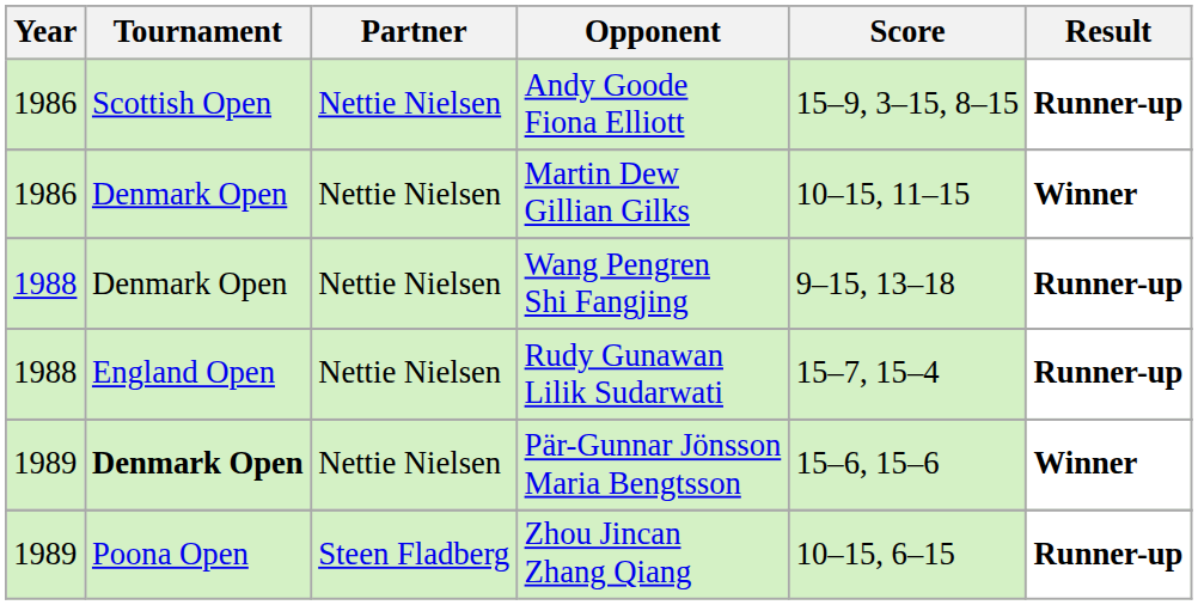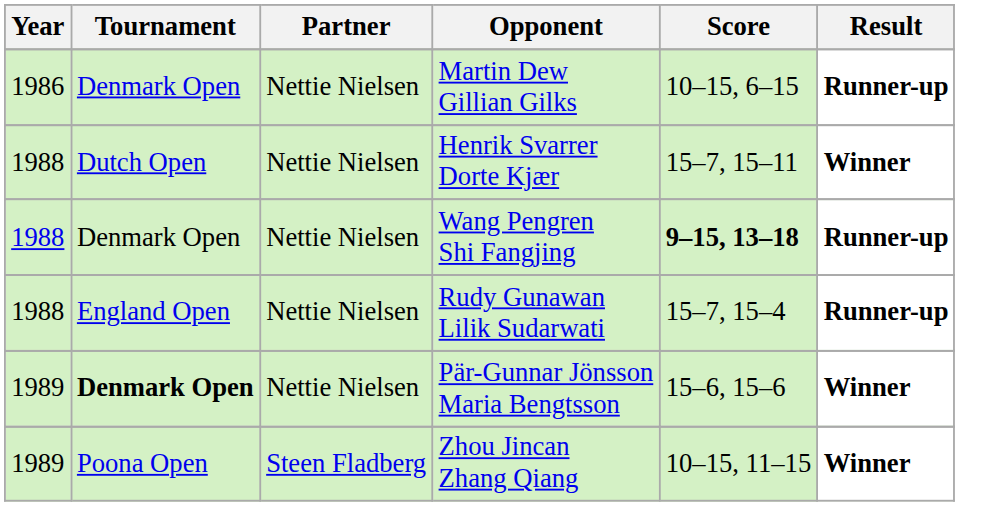 <table class="sortable wikitable" style="font-size: 90%;">
 <tr>
 <th>Year</th>
 <th>Tournament</th>
 <th>Partner</th>
 <th>Opponent</th>
 <th>Score</th>
 <th>Result</th>
 </tr>
-<tr style="background:#D4F1C5">
-<td align="center">1986</td>
-<td align="left"><a href='#'>Scottish Open</a></td>
-<td align="left"> <a href='#'>Nettie Nielsen</a></td>
-<td align="left"> <a href='#'>Andy Goode</a><br>  <a href='#'>Fiona Elliott</a></td>
-<td align="left">15–9, 3–15, 8–15</td>
-<td style="text-align:left; background:white"> <strong>Runner-up</strong></td>
-</tr>
 <tr>
 </tr>
 <tr style="background:#D4F1C5">
 <td align="center">1986</td>
 <td align="left"><a href='#'>Denmark Open</a></td>
 <td align="left"> Nettie Nielsen</td>
 <td align="left"> <a href='#'>Martin Dew</a><br>  <a href='#'>Gillian Gilks</a></td>
-<td align="left">10–15, 11–15</td>
-<td style="text-align:left; background:white"> <strong>Winner</strong></td>
+<td align="left">10–15, 6–15</td>
+<td style="text-align:left; background:white"> <strong>Runner-up</strong></td>
 </tr>
 <tr>
+</tr>
+<tr style="background:#D4F1C5">
+<td align="center">1988</td>
+<td align="left"><a href='#'>Dutch Open</a></td>
+<td align="left"> Nettie Nielsen</td>
+<td align="left"> <a href='#'>Henrik Svarrer</a><br>  <a href='#'>Dorte Kjær</a></td>
+<td align="left">15–7, 15–11</td>
+<td style="text-align:left; background:white"> <strong>Winner</strong></td>
 </tr>
 <tr>
 </tr>
 <tr style="background:#D4F1C5">
 <td align="center"><a href='#'>1988</a></td>
 <td align="left">Denmark Open</td>
 <td align="left"> Nettie Nielsen</td>
 <td align="left"> <a href='#'>Wang Pengren</a><br>  <a href='#'>Shi Fangjing</a></td>
-<td align="left">9–15, 13–18</td>
+<td align="left"><strong>9–15, 13–18</strong></td>
 <td style="text-align:left; background:white"> <strong>Runner-up</strong></td>
 </tr>
 <tr>
 </tr>
 <tr style="background:#D4F1C5">
 <td align="center">1988</td>
 <td align="left"><a href='#'>England Open</a></td>
 <td align="left"> Nettie Nielsen</td>
 <td align="left"> <a href='#'>Rudy Gunawan</a><br>  <a href='#'>Lilik Sudarwati</a></td>
 <td align="left">15–7, 15–4</td>
 <td style="text-align:left; background:white"> <strong>Runner-up</strong></td>
 </tr>
 <tr>
 </tr>
 <tr style="background:#D4F1C5">
 <td align="center">1989</td>
 <td align="left"><strong>Denmark Open</strong></td>
 <td align="left"> Nettie Nielsen</td>
 <td align="left"> <a href='#'>Pär-Gunnar Jönsson</a><br>  <a href='#'>Maria Bengtsson</a></td>
 <td align="left">15–6, 15–6</td>
 <td style="text-align:left; background:white"> <strong>Winner</strong></td>
 </tr>
 <tr>
 </tr>
 <tr style="background:#D4F1C5">
 <td align="center">1989</td>
 <td align="left"><a href='#'>Poona Open</a></td>
 <td align="left"> <a href='#'>Steen Fladberg</a></td>
 <td align="left">  <a href='#'>Zhou Jincan</a><br>  <a href='#'>Zhang Qiang</a></td>
-<td align="left">10–15, 6–15</td>
-<td style="text-align:left; background:white"> <strong>Runner-up</strong></td>
+<td align="left">10–15, 11–15</td>
+<td style="text-align:left; background:white"> <strong>Winner</strong></td>
 </tr>
 </table>
